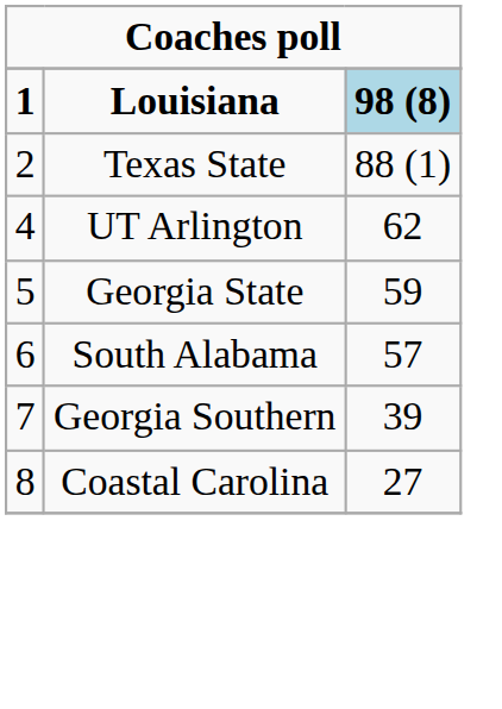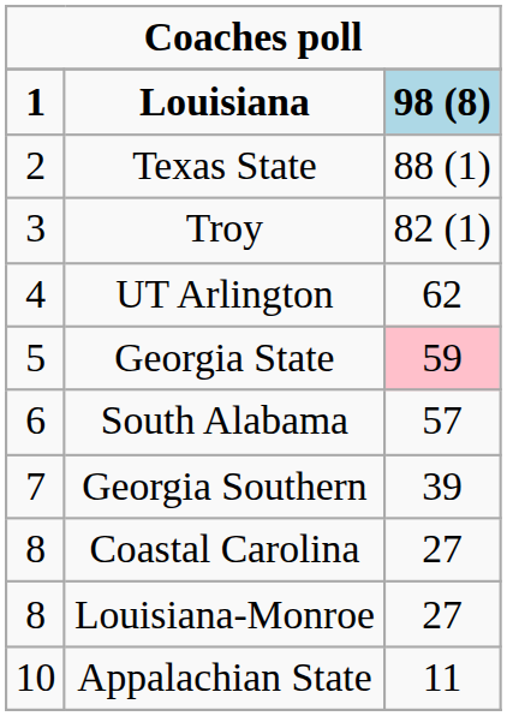 <table class="wikitable">
 <tr align="center">
 <td align="center" Colspan="3"><strong>Coaches poll</strong></td>
 </tr>
 <tr align="center">
 </tr>
 <tr align="center">
 <td><strong>1</strong></td>
 <td><strong>Louisiana</strong></td>
 <td style="background: lightblue;"><strong>98 (8)</strong></td>
 </tr>
 <tr align="center">
 <td>2</td>
 <td>Texas State</td>
 <td>88 (1)</td>
 </tr>
 <tr align="center">
+<td>3</td>
+<td>Troy</td>
+<td>82 (1)</td>
+</tr>
+<tr align="center">
 <td>4</td>
 <td>UT Arlington</td>
 <td>62</td>
 </tr>
 <tr align="center">
 <td>5</td>
 <td>Georgia State</td>
-<td>59</td>
+<td style="background: pink;">59</td>
 </tr>
 <tr align="center">
 <td>6</td>
 <td>South Alabama</td>
 <td>57</td>
 </tr>
 <tr align="center">
 <td>7</td>
 <td>Georgia Southern</td>
 <td>39</td>
 </tr>
 <tr align="center">
 <td>8</td>
 <td>Coastal Carolina</td>
 <td>27</td>
 </tr>
 <tr align="center">
+<td>8</td>
+<td>Louisiana-Monroe</td>
+<td>27</td>
+</tr>
+<tr align="center">
+<td>10</td>
+<td>Appalachian State</td>
+<td>11</td>
+</tr>
+<tr align="center">
 </tr>
 </table>
